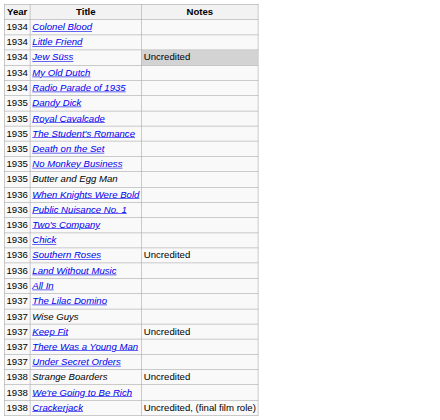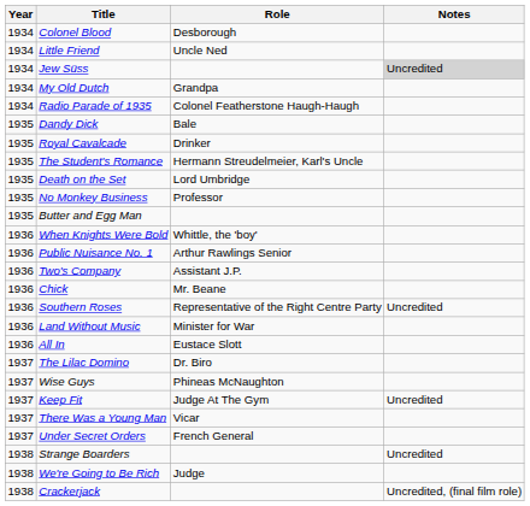 <table class="wikitable">
 <tr>
 <th>Year</th>
 <th>Title</th>
+<th>Role</th>
 <th>Notes</th>
 </tr>
 <tr>
 <td>1934</td>
 <td><em><a href='#'>Colonel Blood</a></em></td>
+<td>Desborough</td>
 <td></td>
 </tr>
 <tr>
 <td>1934</td>
 <td><em><a href='#'>Little Friend</a></em></td>
+<td>Uncle Ned</td>
 <td></td>
 </tr>
 <tr>
 <td>1934</td>
 <td><em><a href='#'>Jew Süss</a></em></td>
+<td></td>
 <td style="background: lightgrey;">Uncredited</td>
 </tr>
 <tr>
 <td>1934</td>
 <td><em><a href='#'>My Old Dutch</a></em></td>
+<td>Grandpa</td>
 <td></td>
 </tr>
 <tr>
 <td>1934</td>
 <td><em><a href='#'>Radio Parade of 1935</a></em></td>
+<td>Colonel Featherstone Haugh-Haugh</td>
 <td></td>
 </tr>
 <tr>
 <td>1935</td>
 <td><em><a href='#'>Dandy Dick</a></em></td>
+<td>Bale</td>
 <td></td>
 </tr>
 <tr>
 <td>1935</td>
 <td><em><a href='#'>Royal Cavalcade</a></em></td>
+<td>Drinker</td>
 <td></td>
 </tr>
 <tr>
 <td>1935</td>
 <td><em><a href='#'>The Student's Romance</a></em></td>
+<td>Hermann Streudelmeier, Karl's Uncle</td>
 <td></td>
 </tr>
 <tr>
 <td>1935</td>
 <td><em><a href='#'>Death on the Set</a></em></td>
+<td>Lord Umbridge</td>
 <td></td>
 </tr>
 <tr>
 <td>1935</td>
 <td><em><a href='#'>No Monkey Business</a></em></td>
+<td>Professor</td>
 <td></td>
 </tr>
 <tr>
 <td>1935</td>
 <td><em>Butter and Egg Man</em></td>
 <td></td>
+<td></td>
 </tr>
 <tr>
 <td>1936</td>
 <td><em><a href='#'>When Knights Were Bold</a></em></td>
+<td>Whittle, the 'boy'</td>
 <td></td>
 </tr>
 <tr>
 <td>1936</td>
 <td><em><a href='#'>Public Nuisance No. 1</a></em></td>
+<td>Arthur Rawlings Senior</td>
 <td></td>
 </tr>
 <tr>
 <td>1936</td>
 <td><em><a href='#'>Two's Company</a></em></td>
+<td>Assistant J.P.</td>
 <td></td>
 </tr>
 <tr>
 <td>1936</td>
 <td><em><a href='#'>Chick</a></em></td>
+<td>Mr. Beane</td>
 <td></td>
 </tr>
 <tr>
 <td>1936</td>
 <td><em><a href='#'>Southern Roses</a></em></td>
+<td>Representative of the Right Centre Party</td>
 <td>Uncredited</td>
 </tr>
 <tr>
 <td>1936</td>
 <td><em><a href='#'>Land Without Music</a></em></td>
+<td>Minister for War</td>
 <td></td>
 </tr>
 <tr>
 <td>1936</td>
 <td><em><a href='#'>All In</a></em></td>
+<td>Eustace Slott</td>
 <td></td>
 </tr>
 <tr>
 <td>1937</td>
 <td><em><a href='#'>The Lilac Domino</a></em></td>
+<td>Dr. Biro</td>
 <td></td>
 </tr>
 <tr>
 <td>1937</td>
 <td><em>Wise Guys</em></td>
+<td>Phineas McNaughton</td>
 <td></td>
 </tr>
 <tr>
 <td>1937</td>
 <td><em><a href='#'>Keep Fit</a></em></td>
+<td>Judge At The Gym</td>
 <td>Uncredited</td>
 </tr>
 <tr>
 <td>1937</td>
 <td><em><a href='#'>There Was a Young Man</a></em></td>
+<td>Vicar</td>
 <td></td>
 </tr>
 <tr>
 <td>1937</td>
 <td><em><a href='#'>Under Secret Orders</a></em></td>
+<td>French General</td>
 <td></td>
 </tr>
 <tr>
 <td>1938</td>
 <td><em>Strange Boarders</em></td>
+<td></td>
 <td>Uncredited</td>
 </tr>
 <tr>
 <td>1938</td>
 <td><em><a href='#'>We're Going to Be Rich</a></em></td>
+<td>Judge</td>
 <td></td>
 </tr>
 <tr>
 <td>1938</td>
 <td><em><a href='#'>Crackerjack</a></em></td>
+<td></td>
 <td>Uncredited, (final film role)</td>
 </tr>
 </table>
